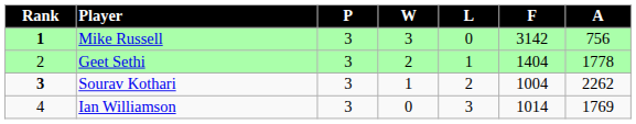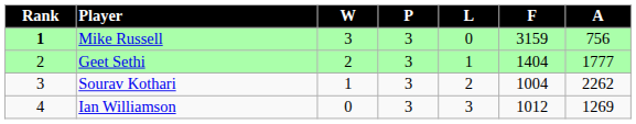 <table border="2" cellpadding="2" cellspacing="0" style="margin: 0; background: #f9f9f9; border: 1px #aaa solid; border-collapse: collapse; font-size: 100%;" width=50%>
 <tr>
 <th bgcolor="000000" style="color:white; text-align:center" width=5%>Rank</th>
 <th bgcolor="000000" style="color:white; text-align:left" width=20%>Player</th>
+<th bgcolor="000000" style="color:white; text-align:center" width=5%>W</th>
 <th bgcolor="000000" style="color:white; text-align:center" width=5%>P</th>
-<th bgcolor="000000" style="color:white; text-align:center" width=5%>W</th>
 <th bgcolor="000000" style="color:white; text-align:center" width=5%>L</th>
 <th bgcolor="000000" style="color:white; text-align:center" width=5%>F</th>
 <th bgcolor="000000" style="color:white; text-align:center" width=5%>A</th>
 </tr>
 <tr>
 <td style="text-align:center; background:#aaffaa"><strong>1</strong></td>
 <td style="text-align:left; background:#aaffaa"> <a href='#'>Mike Russell</a></td>
 <td style="text-align:center; background:#aaffaa">3</td>
 <td style="text-align:center; background:#aaffaa">3</td>
 <td style="text-align:center; background:#aaffaa">0</td>
-<td style="text-align:center; background:#aaffaa">3142</td>
+<td style="text-align:center; background:#aaffaa">3159</td>
 <td style="text-align:center; background:#aaffaa">756</td>
 </tr>
 <tr>
 <td style="text-align:center; background:#aaffaa">2</td>
 <td style="text-align:left; background:#aaffaa"> <a href='#'>Geet Sethi</a></td>
+<td style="text-align:center; background:#aaffaa">2</td>
 <td style="text-align:center; background:#aaffaa">3</td>
-<td style="text-align:center; background:#aaffaa">2</td>
 <td style="text-align:center; background:#aaffaa">1</td>
 <td style="text-align:center; background:#aaffaa">1404</td>
-<td style="text-align:center; background:#aaffaa">1778</td>
+<td style="text-align:center; background:#aaffaa">1777</td>
 </tr>
 <tr>
-<td style="text-align:center"><strong>3</strong></td>
+<td style="text-align:center">3</td>
 <td style="text-align:left"> <a href='#'>Sourav Kothari</a></td>
+<td style="text-align:center">1</td>
 <td style="text-align:center">3</td>
-<td style="text-align:center">1</td>
 <td style="text-align:center">2</td>
 <td style="text-align:center">1004</td>
 <td style="text-align:center">2262</td>
 </tr>
 <tr>
 <td style="text-align:center">4</td>
 <td style="text-align:left"> <a href='#'>Ian Williamson</a></td>
-<td style="text-align:center">3</td>
 <td style="text-align:center">0</td>
 <td style="text-align:center">3</td>
-<td style="text-align:center">1014</td>
-<td style="text-align:center">1769</td>
+<td style="text-align:center">3</td>
+<td style="text-align:center">1012</td>
+<td style="text-align:center">1269</td>
 </tr>
 </table>
